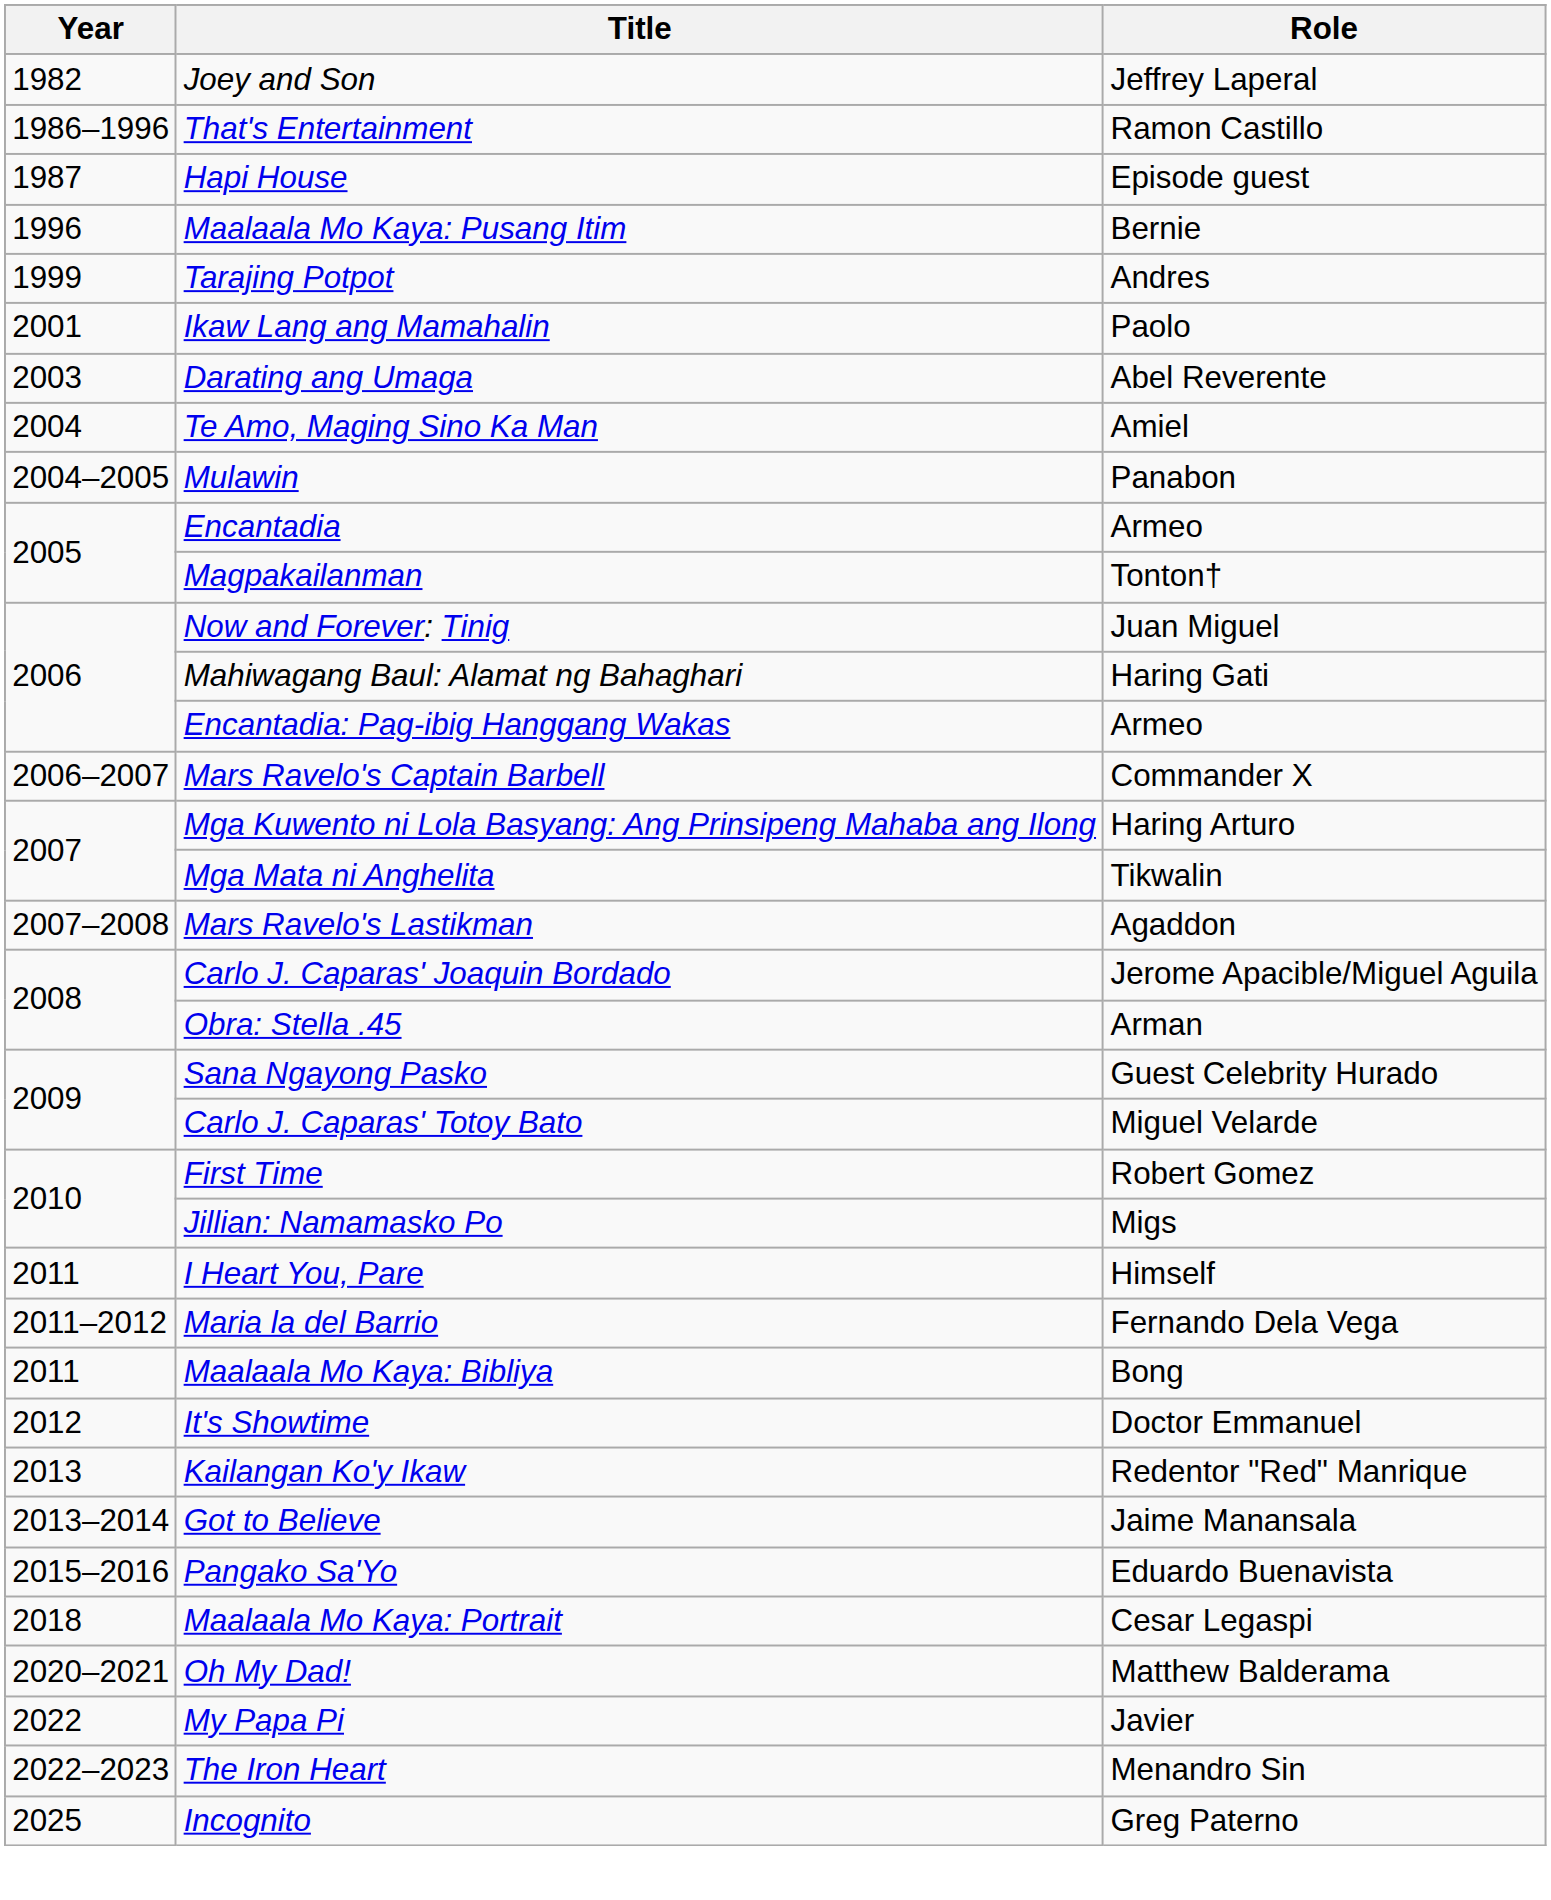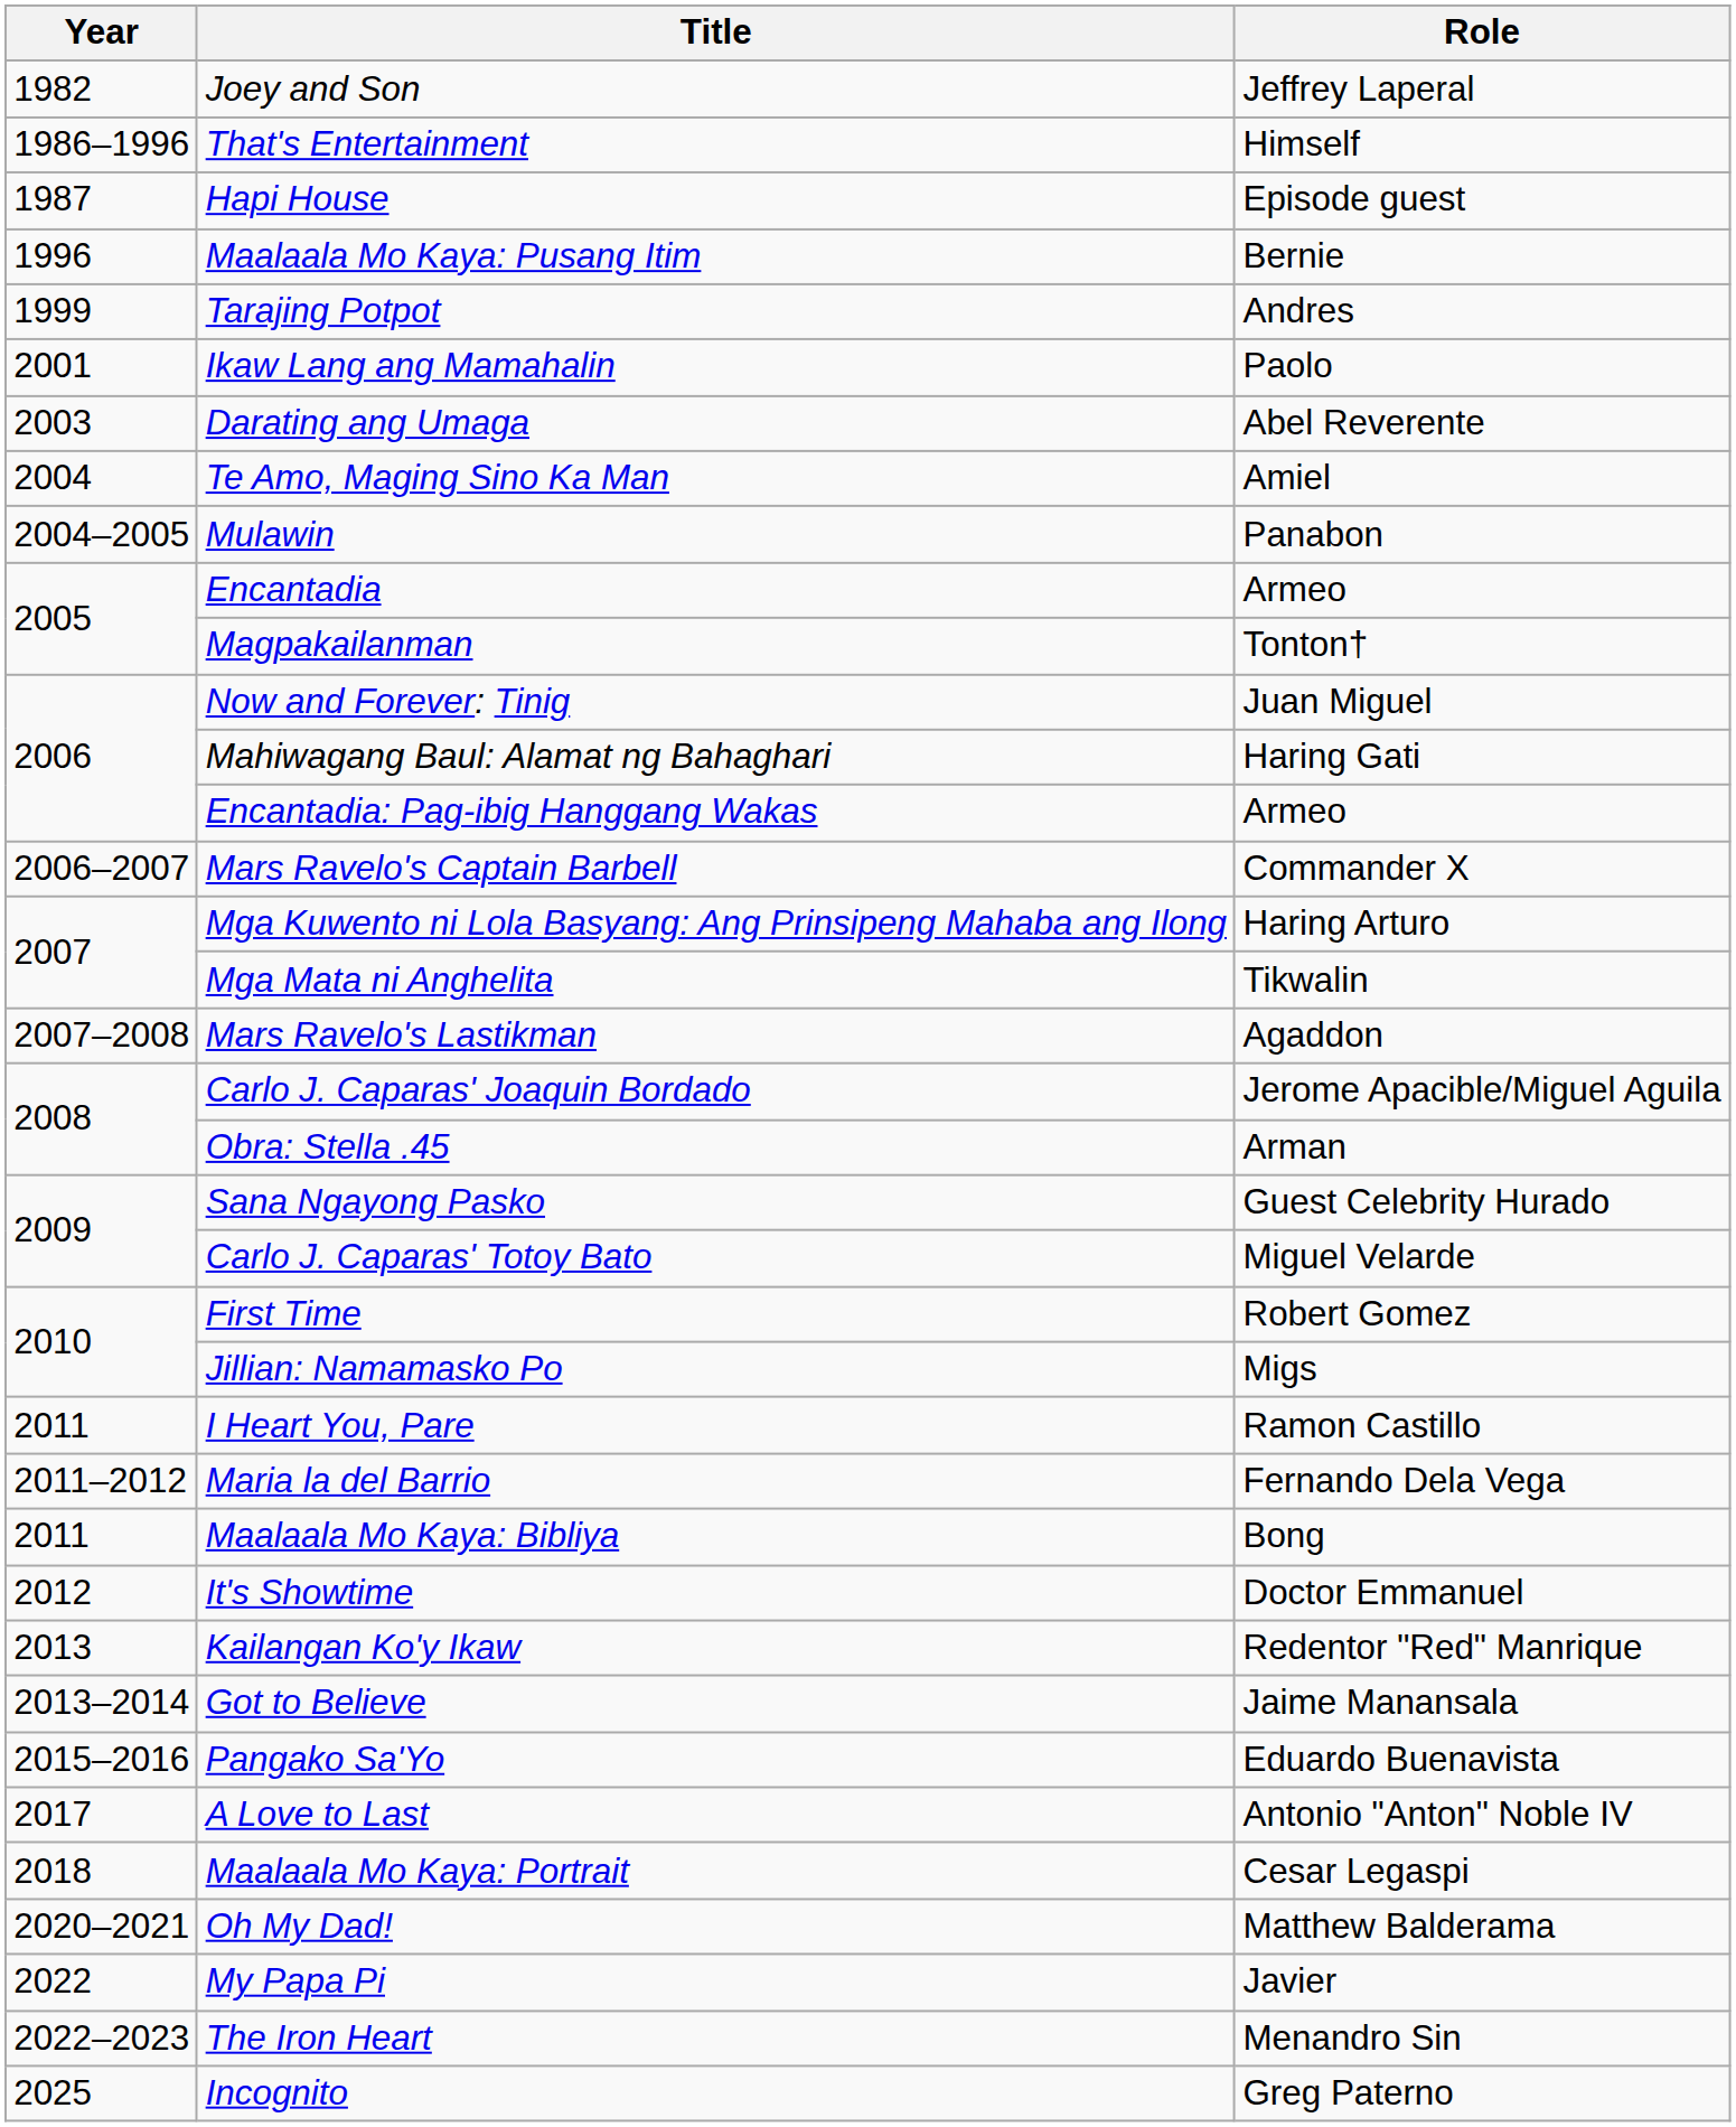 <table class="wikitable sortable">
 <tr>
 <th>Year</th>
 <th>Title</th>
 <th>Role</th>
 </tr>
 <tr>
 <td>1982</td>
 <td><em>Joey and Son</em></td>
 <td>Jeffrey Laperal</td>
 </tr>
 <tr>
 <td>1986–1996</td>
 <td><em><a href='#'>That's Entertainment</a></em></td>
-<td>Ramon Castillo</td>
+<td>Himself</td>
 </tr>
 <tr>
 <td>1987</td>
 <td><em><a href='#'>Hapi House</a></em></td>
 <td>Episode guest</td>
 </tr>
 <tr>
 <td>1996</td>
 <td><em><a href='#'>Maalaala Mo Kaya: Pusang Itim</a></em></td>
 <td>Bernie</td>
 </tr>
 <tr>
 <td>1999</td>
 <td><em><a href='#'>Tarajing Potpot</a></em></td>
 <td>Andres</td>
 </tr>
 <tr>
 <td>2001</td>
 <td><em><a href='#'>Ikaw Lang ang Mamahalin</a></em></td>
 <td>Paolo</td>
 </tr>
 <tr>
 <td>2003</td>
 <td><em><a href='#'>Darating ang Umaga</a></em></td>
 <td>Abel Reverente</td>
 </tr>
 <tr>
 <td>2004</td>
 <td><em><a href='#'>Te Amo, Maging Sino Ka Man</a></em></td>
 <td>Amiel</td>
 </tr>
 <tr>
 <td>2004–2005</td>
 <td><em><a href='#'>Mulawin</a></em></td>
 <td>Panabon</td>
 </tr>
 <tr>
 <td rowspan="2">2005</td>
 <td><em><a href='#'>Encantadia</a></em></td>
 <td>Armeo</td>
 </tr>
 <tr>
 <td><em><a href='#'>Magpakailanman</a></em></td>
 <td>Tonton†</td>
 </tr>
 <tr>
 <td rowspan="3">2006</td>
 <td><em><a href='#'>Now and Forever</a>: <a href='#'>Tinig</a></em></td>
 <td>Juan Miguel</td>
 </tr>
 <tr>
 <td><em>Mahiwagang Baul: Alamat ng Bahaghari</em></td>
 <td>Haring Gati</td>
 </tr>
 <tr>
 <td><em><a href='#'>Encantadia: Pag-ibig Hanggang Wakas</a></em></td>
 <td>Armeo</td>
 </tr>
 <tr>
 <td>2006–2007</td>
 <td><em><a href='#'>Mars Ravelo's Captain Barbell</a></em></td>
 <td>Commander X</td>
 </tr>
 <tr>
 <td rowspan="2">2007</td>
 <td><em><a href='#'>Mga Kuwento ni Lola Basyang: Ang Prinsipeng Mahaba ang Ilong</a></em></td>
 <td>Haring Arturo</td>
 </tr>
 <tr>
 <td><em><a href='#'>Mga Mata ni Anghelita</a></em></td>
 <td>Tikwalin</td>
 </tr>
 <tr>
 <td>2007–2008</td>
 <td><em><a href='#'>Mars Ravelo's Lastikman</a></em></td>
 <td>Agaddon</td>
 </tr>
 <tr>
 <td rowspan="2">2008</td>
 <td><em><a href='#'>Carlo J. Caparas' Joaquin Bordado</a></em></td>
 <td>Jerome Apacible/Miguel Aguila</td>
 </tr>
 <tr>
 <td><em><a href='#'>Obra: Stella .45</a></em></td>
 <td>Arman</td>
 </tr>
 <tr>
 <td rowspan="2">2009</td>
 <td><em><a href='#'>Sana Ngayong Pasko</a></em></td>
 <td>Guest Celebrity Hurado</td>
 </tr>
 <tr>
 <td><em><a href='#'>Carlo J. Caparas' Totoy Bato</a></em></td>
 <td>Miguel Velarde</td>
 </tr>
 <tr>
 <td rowspan="2">2010</td>
 <td><em><a href='#'>First Time</a></em></td>
 <td>Robert Gomez</td>
 </tr>
 <tr>
 <td><em><a href='#'>Jillian: Namamasko Po</a></em></td>
 <td>Migs</td>
 </tr>
 <tr>
 <td>2011</td>
 <td><em><a href='#'>I Heart You, Pare</a></em></td>
-<td>Himself</td>
+<td>Ramon Castillo</td>
 </tr>
 <tr>
 <td>2011–2012</td>
 <td><em><a href='#'>Maria la del Barrio</a></em></td>
 <td>Fernando Dela Vega</td>
 </tr>
 <tr>
 <td>2011</td>
 <td><em><a href='#'>Maalaala Mo Kaya: Bibliya</a></em></td>
 <td>Bong</td>
 </tr>
 <tr>
 <td>2012</td>
 <td><em><a href='#'>It's Showtime</a></em></td>
 <td>Doctor Emmanuel</td>
 </tr>
 <tr>
 <td>2013</td>
 <td><em><a href='#'>Kailangan Ko'y Ikaw</a></em></td>
 <td>Redentor "Red" Manrique</td>
 </tr>
 <tr>
 <td>2013–2014</td>
 <td><em><a href='#'>Got to Believe</a></em></td>
 <td>Jaime Manansala</td>
 </tr>
 <tr>
 <td>2015–2016</td>
 <td><em><a href='#'>Pangako Sa'Yo</a></em></td>
 <td>Eduardo Buenavista</td>
 </tr>
 <tr>
+<td>2017</td>
+<td><em><a href='#'>A Love to Last</a></em></td>
+<td>Antonio "Anton" Noble IV</td>
+</tr>
+<tr>
 <td>2018</td>
 <td><em><a href='#'>Maalaala Mo Kaya: Portrait</a></em></td>
 <td>Cesar Legaspi</td>
 </tr>
 <tr>
 <td>2020–2021</td>
 <td><em><a href='#'>Oh My Dad!</a></em></td>
 <td>Matthew Balderama</td>
 </tr>
 <tr>
 <td>2022</td>
 <td><em><a href='#'>My Papa Pi</a></em></td>
 <td>Javier</td>
 </tr>
 <tr>
 <td>2022–2023</td>
 <td><em><a href='#'>The Iron Heart</a></em></td>
 <td>Menandro Sin</td>
 </tr>
 <tr>
 <td>2025</td>
 <td><em><a href='#'>Incognito</a></em></td>
 <td>Greg Paterno</td>
 </tr>
 </table>
